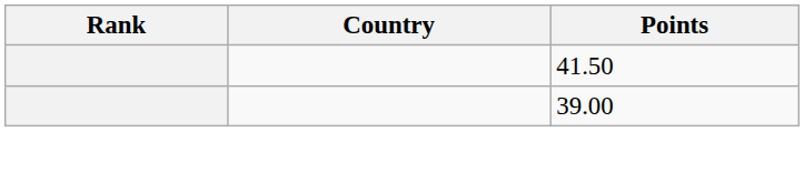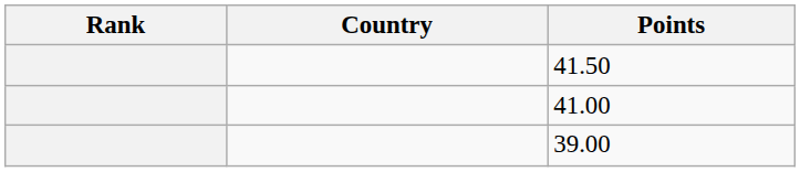 <table class="wikitable" width=500>
 <tr bgcolor="#efefef">
 <th>Rank</th>
 <th>Country</th>
 <th>Points</th>
 </tr>
 <tr>
 <th></th>
 <td></td>
 <td>41.50</td>
 </tr>
 <tr>
 <th></th>
 <td></td>
+<td>41.00</td>
+</tr>
+<tr>
+<th></th>
+<td></td>
 <td>39.00</td>
 </tr>
 </table>
